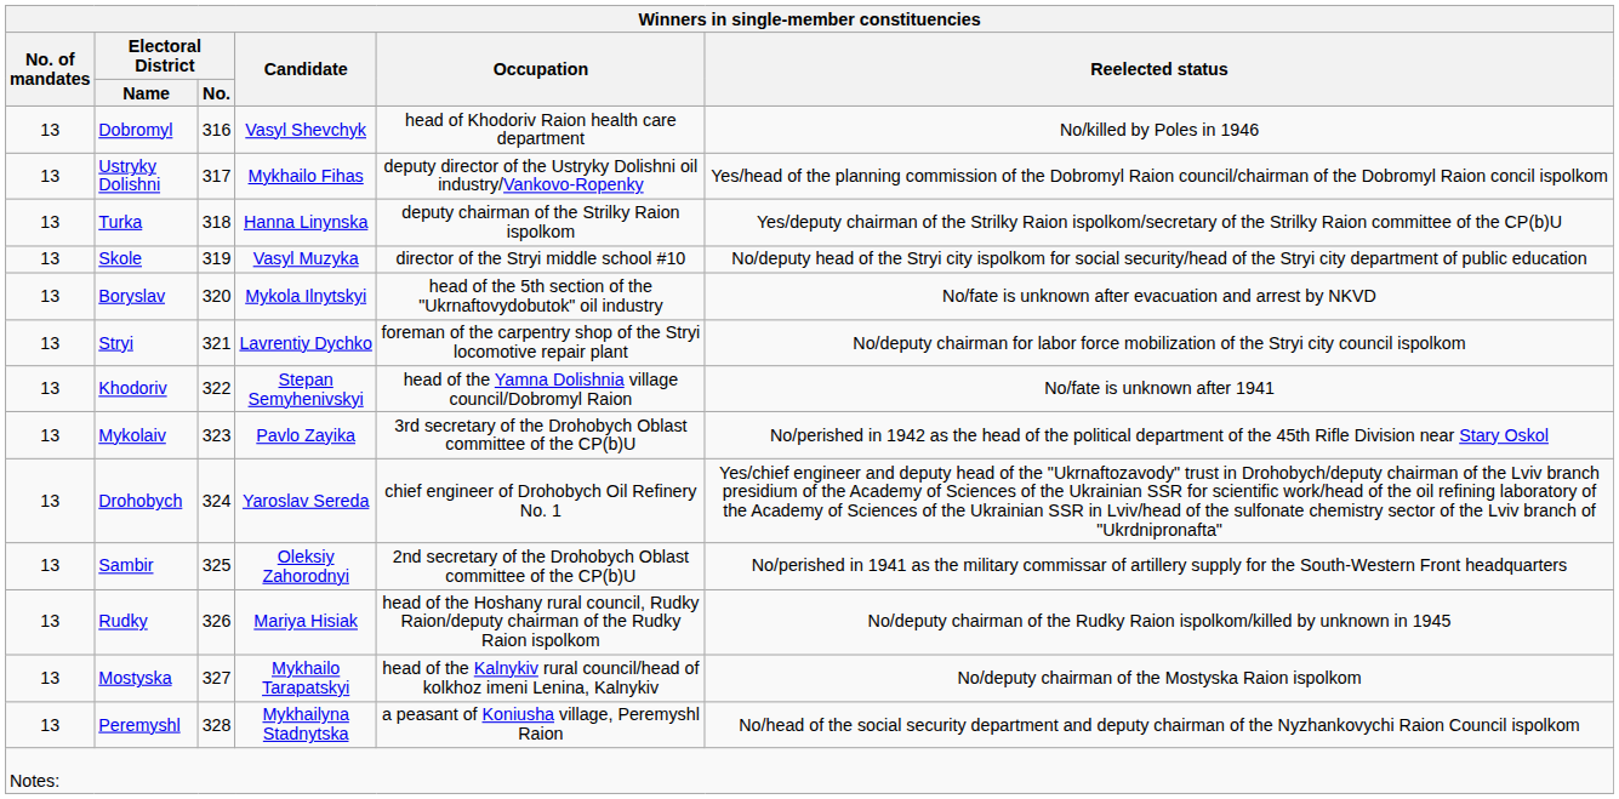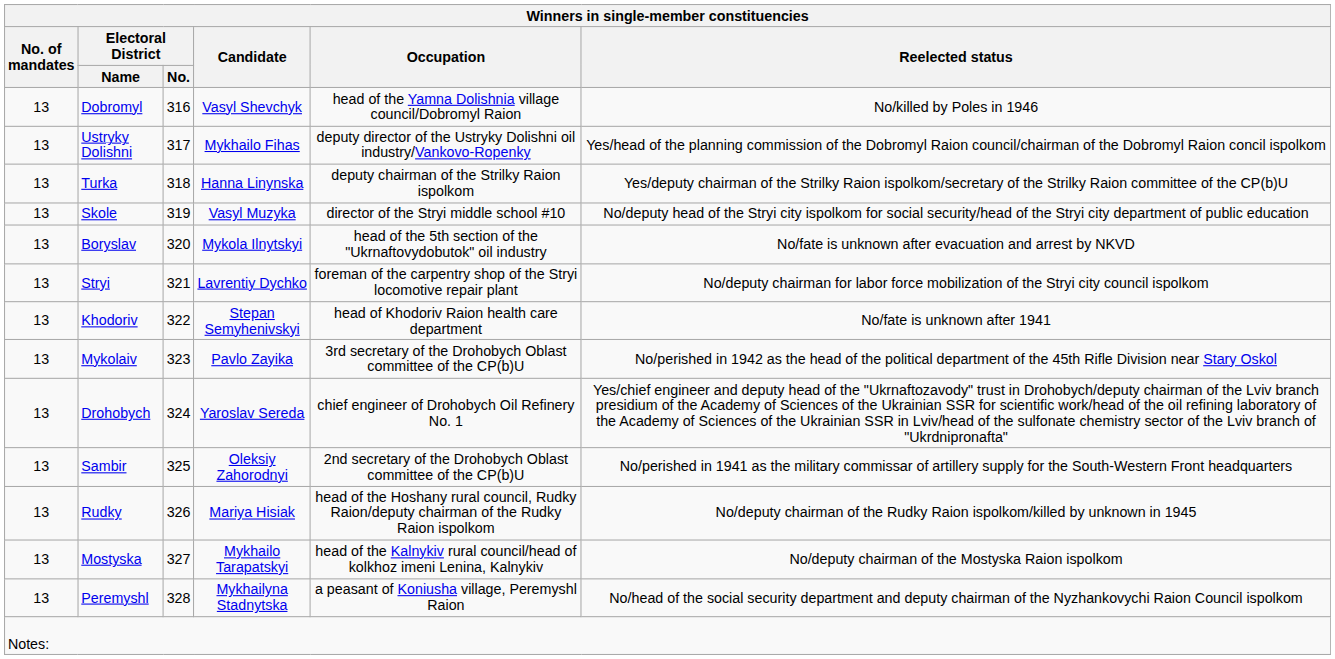 <table class="wikitable collapsible collapsed" style="width:100%; font-size:85%">
 <tr>
 <th colspan=6>Winners in single-member constituencies</th>
 </tr>
 <tr>
 <th rowspan=2 width=50>No. of mandates</th>
 <th colspan=2>Electoral District</th>
 <th rowspan=2>Candidate</th>
 <th rowspan=2>Occupation</th>
 <th rowspan=2>Reelected status</th>
 </tr>
 <tr>
 <th>Name</th>
 <th>No.</th>
 </tr>
 <tr>
 <td style="text-align: center">13</td>
 <td><a href='#'>Dobromyl</a></td>
 <td style="text-align: center">316</td>
 <td style="text-align: center"><a href='#'>Vasyl Shevchyk</a></td>
-<td style="text-align: center">head of Khodoriv Raion health care department</td>
+<td style="text-align: center">head of the <a href='#'>Yamna Dolishnia</a> village council/Dobromyl Raion</td>
 <td style="text-align: center">No/killed by Poles in 1946</td>
 </tr>
 <tr>
 <td style="text-align: center">13</td>
 <td><a href='#'>Ustryky Dolishni</a></td>
 <td style="text-align: center">317</td>
 <td style="text-align: center"><a href='#'>Mykhailo Fihas</a></td>
 <td style="text-align: center">deputy director of the Ustryky Dolishni oil industry/<a href='#'>Vankovo-Ropenky</a></td>
 <td style="text-align: center">Yes/head of the planning commission of the Dobromyl Raion council/chairman of the Dobromyl Raion concil ispolkom</td>
 </tr>
 <tr>
 <td style="text-align: center">13</td>
 <td><a href='#'>Turka</a></td>
 <td style="text-align: center">318</td>
 <td style="text-align: center"><a href='#'>Hanna Linynska</a></td>
 <td style="text-align: center">deputy chairman of the Strilky Raion ispolkom</td>
 <td style="text-align: center">Yes/deputy chairman of the Strilky Raion ispolkom/secretary of the Strilky Raion committee of the CP(b)U</td>
 </tr>
 <tr>
 <td style="text-align: center">13</td>
 <td><a href='#'>Skole</a></td>
 <td style="text-align: center">319</td>
 <td style="text-align: center"><a href='#'>Vasyl Muzyka</a></td>
 <td style="text-align: center">director of the Stryi middle school #10</td>
 <td style="text-align: center">No/deputy head of the Stryi city ispolkom for social security/head of the Stryi city department of public education</td>
 </tr>
 <tr>
 <td style="text-align: center">13</td>
 <td><a href='#'>Boryslav</a></td>
 <td style="text-align: center">320</td>
 <td style="text-align: center"><a href='#'>Mykola Ilnytskyi</a></td>
 <td style="text-align: center">head of the 5th section of the "Ukrnaftovydobutok" oil industry</td>
 <td style="text-align: center">No/fate is unknown after evacuation and arrest by NKVD</td>
 </tr>
 <tr>
 <td style="text-align: center">13</td>
 <td><a href='#'>Stryi</a></td>
 <td style="text-align: center">321</td>
 <td style="text-align: center"><a href='#'>Lavrentiy Dychko</a></td>
 <td style="text-align: center">foreman of the carpentry shop of the Stryi locomotive repair plant</td>
 <td style="text-align: center">No/deputy chairman for labor force mobilization of the Stryi city council ispolkom</td>
 </tr>
 <tr>
 <td style="text-align: center">13</td>
 <td><a href='#'>Khodoriv</a></td>
 <td style="text-align: center">322</td>
 <td style="text-align: center"><a href='#'>Stepan Semyhenivskyi</a></td>
-<td style="text-align: center">head of the <a href='#'>Yamna Dolishnia</a> village council/Dobromyl Raion</td>
+<td style="text-align: center">head of Khodoriv Raion health care department</td>
 <td style="text-align: center">No/fate is unknown after 1941</td>
 </tr>
 <tr>
 <td style="text-align: center">13</td>
 <td><a href='#'>Mykolaiv</a></td>
 <td style="text-align: center">323</td>
 <td style="text-align: center"><a href='#'>Pavlo Zayika</a></td>
 <td style="text-align: center">3rd secretary of the Drohobych Oblast committee of the CP(b)U</td>
 <td style="text-align: center">No/perished in 1942 as the head of the political department of the 45th Rifle Division near <a href='#'>Stary Oskol</a></td>
 </tr>
 <tr>
 <td style="text-align: center">13</td>
 <td><a href='#'>Drohobych</a></td>
 <td style="text-align: center">324</td>
 <td style="text-align: center"><a href='#'>Yaroslav Sereda</a></td>
 <td style="text-align: center">chief engineer of Drohobych Oil Refinery No. 1</td>
 <td style="text-align: center">Yes/chief engineer and deputy head of the "Ukrnaftozavody" trust in Drohobych/deputy chairman of the Lviv branch presidium of the Academy of Sciences of the Ukrainian SSR for scientific work/head of the oil refining laboratory of the Academy of Sciences of the Ukrainian SSR in Lviv/head of the sulfonate chemistry sector of the Lviv branch of "Ukrdnipronafta"</td>
 </tr>
 <tr>
 <td style="text-align: center">13</td>
 <td><a href='#'>Sambir</a></td>
 <td style="text-align: center">325</td>
 <td style="text-align: center"><a href='#'>Oleksiy Zahorodnyi</a></td>
 <td style="text-align: center">2nd secretary of the Drohobych Oblast committee of the CP(b)U</td>
 <td style="text-align: center">No/perished in 1941 as the military commissar of artillery supply for the South-Western Front headquarters</td>
 </tr>
 <tr>
 <td style="text-align: center">13</td>
 <td><a href='#'>Rudky</a></td>
 <td style="text-align: center">326</td>
 <td style="text-align: center"><a href='#'>Mariya Hisiak</a></td>
 <td style="text-align: center">head of the Hoshany rural council, Rudky Raion/deputy chairman of the Rudky Raion ispolkom</td>
 <td style="text-align: center">No/deputy chairman of the Rudky Raion ispolkom/killed by unknown in 1945</td>
 </tr>
 <tr>
 <td style="text-align: center">13</td>
 <td><a href='#'>Mostyska</a></td>
 <td style="text-align: center">327</td>
 <td style="text-align: center"><a href='#'>Mykhailo Tarapatskyi</a></td>
 <td style="text-align: center">head of the <a href='#'>Kalnykiv</a> rural council/head of kolkhoz imeni Lenina, Kalnykiv</td>
 <td style="text-align: center">No/deputy chairman of the Mostyska Raion ispolkom</td>
 </tr>
 <tr>
 <td style="text-align: center">13</td>
 <td><a href='#'>Peremyshl</a></td>
 <td style="text-align: center">328</td>
 <td style="text-align: center"><a href='#'>Mykhailyna Stadnytska</a></td>
 <td style="text-align: center">a peasant of <a href='#'>Koniusha</a> village, Peremyshl Raion</td>
 <td style="text-align: center">No/head of the social security department and deputy chairman of the Nyzhankovychi Raion Council ispolkom</td>
 </tr>
 <tr>
 <td colspan=9 align=left><br>Notes:</td>
 </tr>
 </table>
